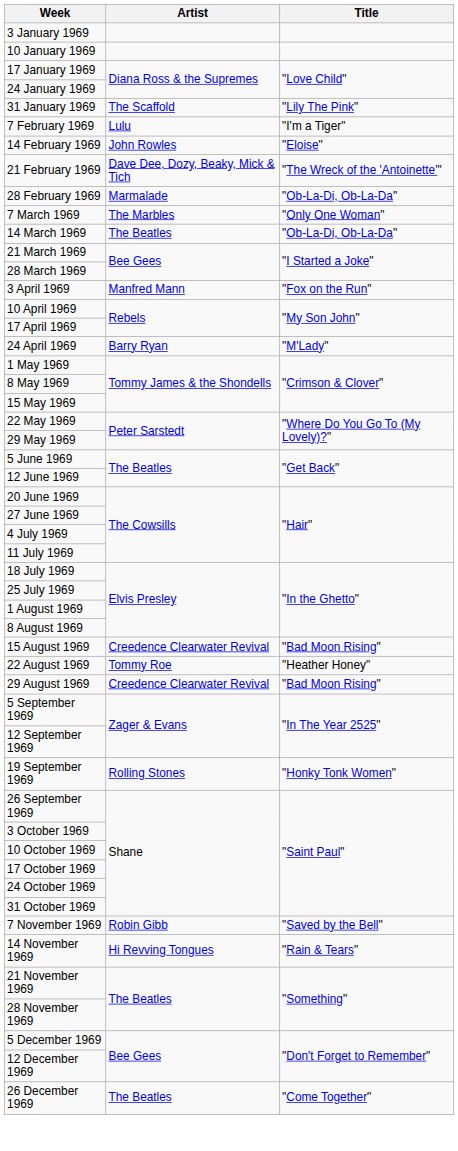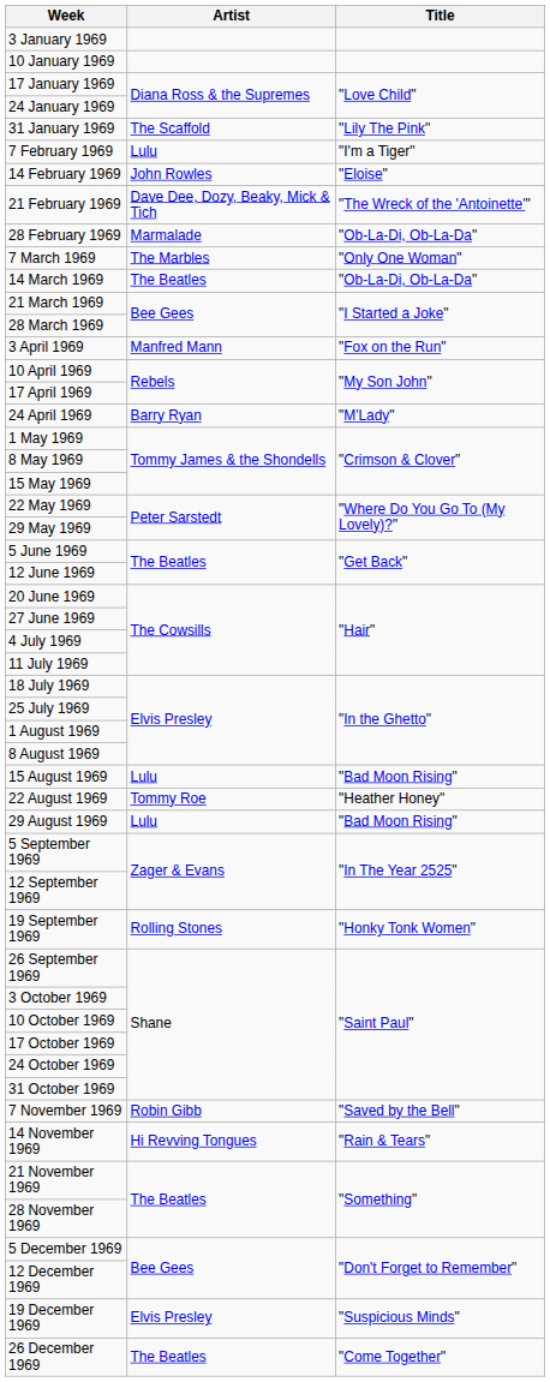 <table class="wikitable">
 <tr>
 <th>Week</th>
 <th>Artist</th>
 <th>Title</th>
 </tr>
 <tr>
 <td>3 January 1969</td>
 <td></td>
 <td></td>
 </tr>
 <tr>
 <td>10 January 1969</td>
 <td></td>
 <td></td>
 </tr>
 <tr>
 <td>17 January 1969</td>
 <td rowspan="2"><a href='#'>Diana Ross & the Supremes</a></td>
 <td rowspan="2">"<a href='#'>Love Child</a>"</td>
 </tr>
 <tr>
 <td>24 January 1969</td>
 </tr>
 <tr>
 <td>31 January 1969</td>
 <td><a href='#'>The Scaffold</a></td>
 <td>"<a href='#'>Lily The Pink</a>"</td>
 </tr>
 <tr>
 <td>7 February 1969</td>
 <td><a href='#'>Lulu</a></td>
 <td>"I'm a Tiger"</td>
 </tr>
 <tr>
 <td>14 February 1969</td>
 <td><a href='#'>John Rowles</a></td>
 <td>"<a href='#'>Eloise</a>"</td>
 </tr>
 <tr>
 <td>21 February 1969</td>
 <td><a href='#'>Dave Dee, Dozy, Beaky, Mick & Tich</a></td>
 <td>"<a href='#'>The Wreck of the 'Antoinette'</a>"</td>
 </tr>
 <tr>
 <td>28 February 1969</td>
 <td><a href='#'>Marmalade</a></td>
 <td>"<a href='#'>Ob-La-Di, Ob-La-Da</a>"</td>
 </tr>
 <tr>
 <td>7 March 1969</td>
 <td><a href='#'>The Marbles</a></td>
 <td>"<a href='#'>Only One Woman</a>"</td>
 </tr>
 <tr>
 <td>14 March 1969</td>
 <td><a href='#'>The Beatles</a></td>
 <td>"<a href='#'>Ob-La-Di, Ob-La-Da</a>"</td>
 </tr>
 <tr>
 <td>21 March 1969</td>
 <td rowspan="2"><a href='#'>Bee Gees</a></td>
 <td rowspan="2">"<a href='#'>I Started a Joke</a>"</td>
 </tr>
 <tr>
 <td>28 March 1969</td>
 </tr>
 <tr>
 <td>3 April 1969</td>
 <td><a href='#'>Manfred Mann</a></td>
 <td>"<a href='#'>Fox on the Run</a>"</td>
 </tr>
 <tr>
 <td>10 April 1969</td>
 <td rowspan="2"><a href='#'>Rebels</a></td>
 <td rowspan="2">"<a href='#'>My Son John</a>"</td>
 </tr>
 <tr>
 <td>17 April 1969</td>
 </tr>
 <tr>
 <td>24 April 1969</td>
 <td><a href='#'>Barry Ryan</a></td>
 <td>"<a href='#'>M'Lady</a>"</td>
 </tr>
 <tr>
 <td>1 May 1969</td>
 <td rowspan="3"><a href='#'>Tommy James & the Shondells</a></td>
 <td rowspan="3">"<a href='#'>Crimson & Clover</a>"</td>
 </tr>
 <tr>
 <td>8 May 1969</td>
 </tr>
 <tr>
 <td>15 May 1969</td>
 </tr>
 <tr>
 <td>22 May 1969</td>
 <td rowspan="2"><a href='#'>Peter Sarstedt</a></td>
 <td rowspan="2">"<a href='#'>Where Do You Go To (My Lovely)?</a>"</td>
 </tr>
 <tr>
 <td>29 May 1969</td>
 </tr>
 <tr>
 <td>5 June 1969</td>
 <td rowspan="2"><a href='#'>The Beatles</a></td>
 <td rowspan="2">"<a href='#'>Get Back</a>"</td>
 </tr>
 <tr>
 <td>12 June 1969</td>
 </tr>
 <tr>
 <td>20 June 1969</td>
 <td rowspan="4"><a href='#'>The Cowsills</a></td>
 <td rowspan="4">"<a href='#'>Hair</a>"</td>
 </tr>
 <tr>
 <td>27 June 1969</td>
 </tr>
 <tr>
 <td>4 July 1969</td>
 </tr>
 <tr>
 <td>11 July 1969</td>
 </tr>
 <tr>
 <td>18 July 1969</td>
 <td rowspan="4"><a href='#'>Elvis Presley</a></td>
 <td rowspan="4">"<a href='#'>In the Ghetto</a>"</td>
 </tr>
 <tr>
 <td>25 July 1969</td>
 </tr>
 <tr>
 <td>1 August 1969</td>
 </tr>
 <tr>
 <td>8 August 1969</td>
 </tr>
 <tr>
 <td>15 August 1969</td>
-<td><a href='#'>Creedence Clearwater Revival</a></td>
+<td><a href='#'>Lulu</a></td>
 <td>"<a href='#'>Bad Moon Rising</a>"</td>
 </tr>
 <tr>
 <td>22 August 1969</td>
 <td><a href='#'>Tommy Roe</a></td>
 <td>"Heather Honey"</td>
 </tr>
 <tr>
 <td>29 August 1969</td>
-<td><a href='#'>Creedence Clearwater Revival</a></td>
+<td><a href='#'>Lulu</a></td>
 <td>"<a href='#'>Bad Moon Rising</a>"</td>
 </tr>
 <tr>
 <td>5 September 1969</td>
 <td rowspan="2"><a href='#'>Zager & Evans</a></td>
 <td rowspan="2">"<a href='#'>In The Year 2525</a>"</td>
 </tr>
 <tr>
 <td>12 September 1969</td>
 </tr>
 <tr>
 <td>19 September 1969</td>
 <td><a href='#'>Rolling Stones</a></td>
 <td>"<a href='#'>Honky Tonk Women</a>"</td>
 </tr>
 <tr>
 <td>26 September 1969</td>
 <td rowspan="6">Shane</td>
 <td rowspan="6">"<a href='#'>Saint Paul</a>"</td>
 </tr>
 <tr>
 <td>3 October 1969</td>
 </tr>
 <tr>
 <td>10 October 1969</td>
 </tr>
 <tr>
 <td>17 October 1969</td>
 </tr>
 <tr>
 <td>24 October 1969</td>
 </tr>
 <tr>
 <td>31 October 1969</td>
 </tr>
 <tr>
 <td>7 November 1969</td>
 <td><a href='#'>Robin Gibb</a></td>
 <td>"<a href='#'>Saved by the Bell</a>"</td>
 </tr>
 <tr>
 <td>14 November 1969</td>
 <td><a href='#'>Hi Revving Tongues</a></td>
 <td>"<a href='#'>Rain & Tears</a>"</td>
 </tr>
 <tr>
 <td>21 November 1969</td>
 <td rowspan="2"><a href='#'>The Beatles</a></td>
 <td rowspan="2">"<a href='#'>Something</a>"</td>
 </tr>
 <tr>
 <td>28 November 1969</td>
 </tr>
 <tr>
 <td>5 December 1969</td>
 <td rowspan="2"><a href='#'>Bee Gees</a></td>
 <td rowspan="2">"<a href='#'>Don't Forget to Remember</a>"</td>
 </tr>
 <tr>
 <td>12 December 1969</td>
 </tr>
 <tr>
+<td>19 December 1969</td>
+<td><a href='#'>Elvis Presley</a></td>
+<td>"<a href='#'>Suspicious Minds</a>"</td>
+</tr>
+<tr>
 <td>26 December 1969</td>
 <td><a href='#'>The Beatles</a></td>
 <td>"<a href='#'>Come Together</a>"</td>
 </tr>
 </table>
